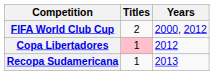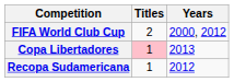 <table class="wikitable plainrowheaders">
 <tr>
 <th scope="col">Competition</th>
 <th scope="col">Titles</th>
 <th scope="col">Years</th>
 </tr>
 <tr>
 <th scope="row"><a href='#'>FIFA World Club Cup</a></th>
 <td style="text-align:center;">2</td>
 <td><a href='#'>2000</a>, <a href='#'>2012</a></td>
 </tr>
 <tr>
 <th scope="row"><a href='#'>Copa Libertadores</a></th>
 <td style="background: pink; text-align:center;">1</td>
-<td><a href='#'>2012</a></td>
+<td><a href='#'>2013</a></td>
 </tr>
 <tr>
 <th scope="row"><a href='#'>Recopa Sudamericana</a></th>
 <td style="text-align:center;">1</td>
-<td><a href='#'>2013</a></td>
+<td><a href='#'>2012</a></td>
 </tr>
 </table>
